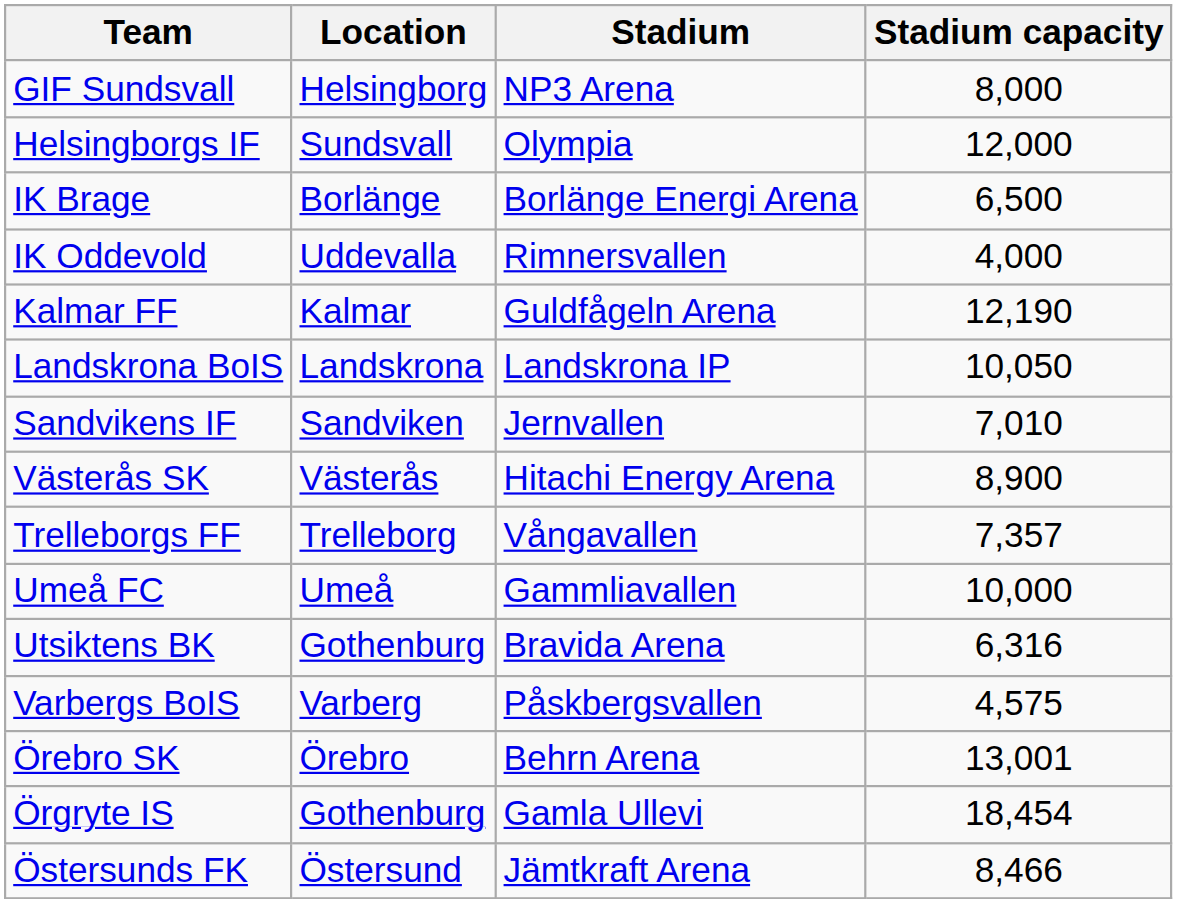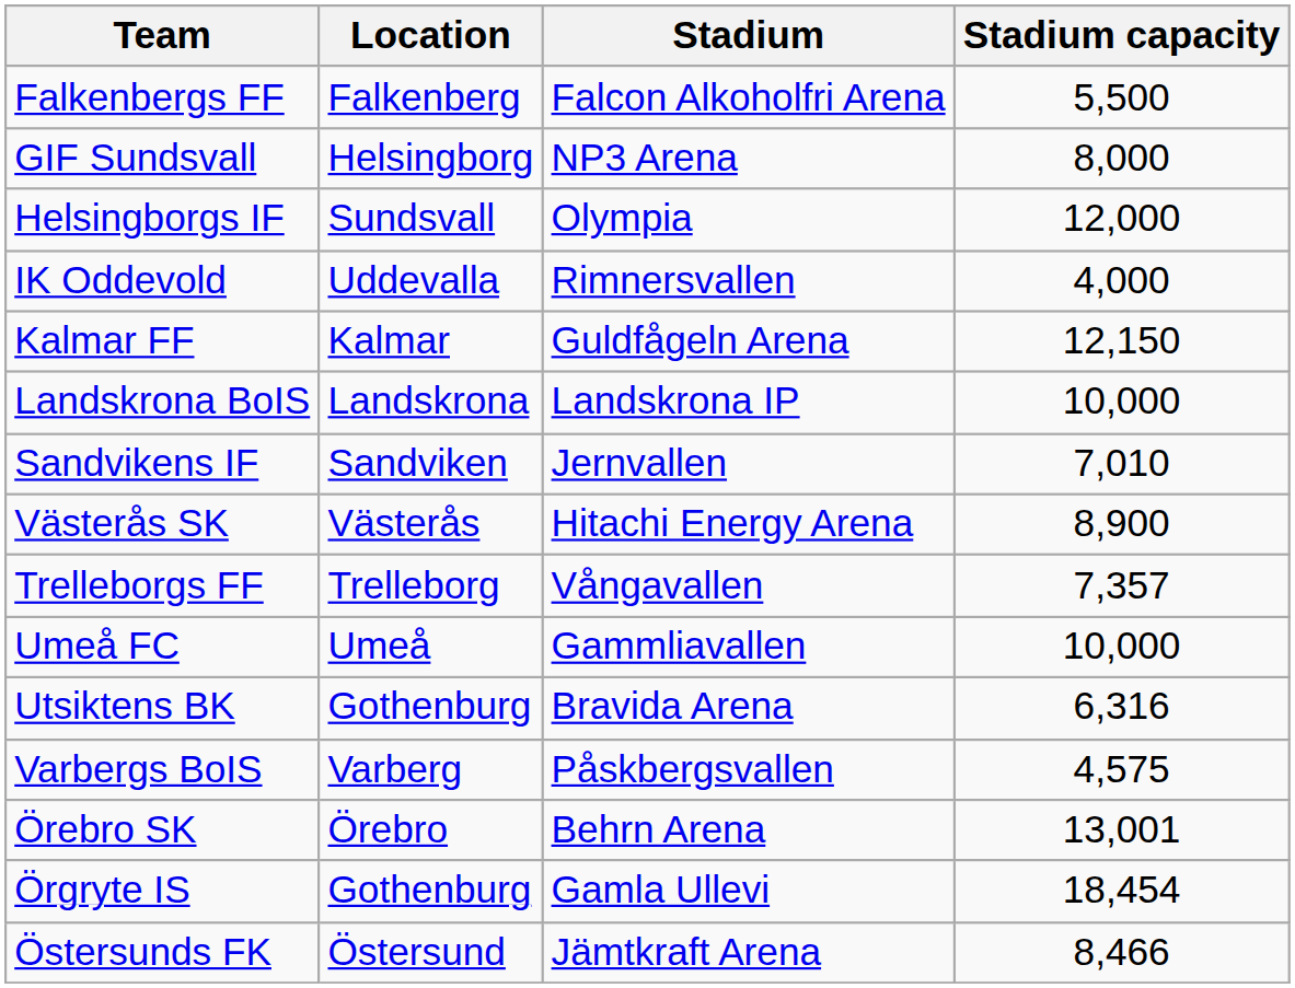 <table class="sortable wikitable" style="text-align: left;">
 <tr>
 <th>Team</th>
 <th>Location</th>
 <th>Stadium</th>
 <th>Stadium capacity</th>
+</tr>
+<tr>
+<td><a href='#'>Falkenbergs FF</a></td>
+<td><a href='#'>Falkenberg</a></td>
+<td><a href='#'>Falcon Alkoholfri Arena</a></td>
+<td align="center">5,500</td>
 </tr>
 <tr>
 <td><a href='#'>GIF Sundsvall</a></td>
 <td><a href='#'>Helsingborg</a></td>
 <td><a href='#'>NP3 Arena</a></td>
 <td align="center">8,000</td>
 </tr>
 <tr>
 <td><a href='#'>Helsingborgs IF</a></td>
 <td><a href='#'>Sundsvall</a></td>
 <td><a href='#'>Olympia</a></td>
 <td align="center">12,000</td>
 </tr>
 <tr>
-<td><a href='#'>IK Brage</a></td>
-<td><a href='#'>Borlänge</a></td>
-<td><a href='#'>Borlänge Energi Arena</a></td>
-<td align="center">6,500</td>
-</tr>
-<tr>
 <td><a href='#'>IK Oddevold</a></td>
 <td><a href='#'>Uddevalla</a></td>
 <td><a href='#'>Rimnersvallen</a></td>
 <td align="center">4,000</td>
 </tr>
 <tr>
 <td><a href='#'>Kalmar FF</a></td>
 <td><a href='#'>Kalmar</a></td>
 <td><a href='#'>Guldfågeln Arena</a></td>
-<td align="center">12,190</td>
+<td align="center">12,150</td>
 </tr>
 <tr>
 <td><a href='#'>Landskrona BoIS</a></td>
 <td><a href='#'>Landskrona</a></td>
 <td><a href='#'>Landskrona IP</a></td>
-<td align="center">10,050</td>
+<td align="center">10,000</td>
 </tr>
 <tr>
 <td><a href='#'>Sandvikens IF</a></td>
 <td><a href='#'>Sandviken</a></td>
 <td><a href='#'>Jernvallen</a></td>
 <td align="center">7,010</td>
 </tr>
 <tr>
 <td><a href='#'>Västerås SK</a></td>
 <td><a href='#'>Västerås</a></td>
 <td><a href='#'>Hitachi Energy Arena</a></td>
 <td align="center">8,900</td>
 </tr>
 <tr>
 <td><a href='#'>Trelleborgs FF</a></td>
 <td><a href='#'>Trelleborg</a></td>
 <td><a href='#'>Vångavallen</a></td>
 <td align="center">7,357</td>
 </tr>
 <tr>
 <td><a href='#'>Umeå FC</a></td>
 <td><a href='#'>Umeå</a></td>
 <td><a href='#'>Gammliavallen</a></td>
 <td align="center">10,000</td>
 </tr>
 <tr>
 <td><a href='#'>Utsiktens BK</a></td>
 <td><a href='#'>Gothenburg</a></td>
 <td><a href='#'>Bravida Arena</a></td>
 <td align="center">6,316</td>
 </tr>
 <tr>
 <td><a href='#'>Varbergs BoIS</a></td>
 <td><a href='#'>Varberg</a></td>
 <td><a href='#'>Påskbergsvallen</a></td>
 <td align="center">4,575</td>
 </tr>
 <tr>
 <td><a href='#'>Örebro SK</a></td>
 <td><a href='#'>Örebro</a></td>
 <td><a href='#'>Behrn Arena</a></td>
 <td align="center">13,001</td>
 </tr>
 <tr>
 <td><a href='#'>Örgryte IS</a></td>
 <td><a href='#'>Gothenburg</a></td>
 <td><a href='#'>Gamla Ullevi</a></td>
 <td align="center">18,454</td>
 </tr>
 <tr>
 <td><a href='#'>Östersunds FK</a></td>
 <td><a href='#'>Östersund</a></td>
 <td><a href='#'>Jämtkraft Arena</a></td>
 <td align="center">8,466</td>
 </tr>
 </table>
